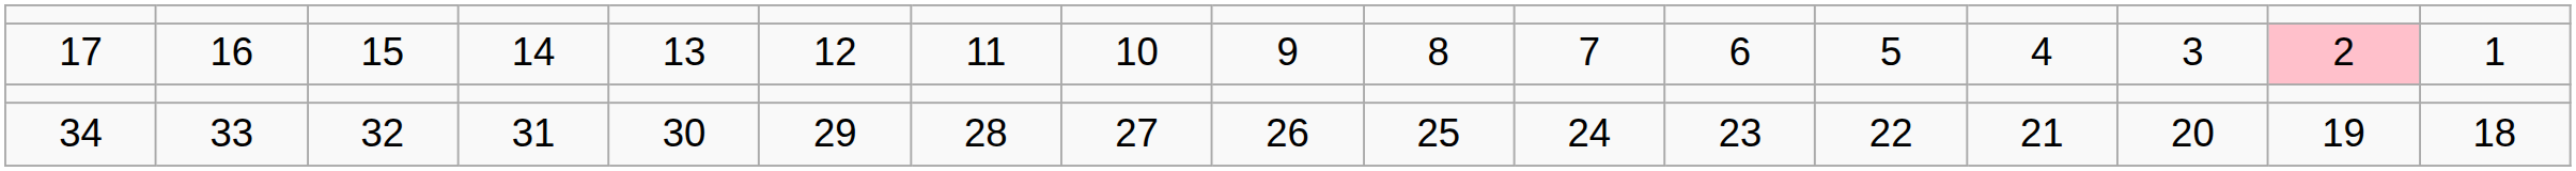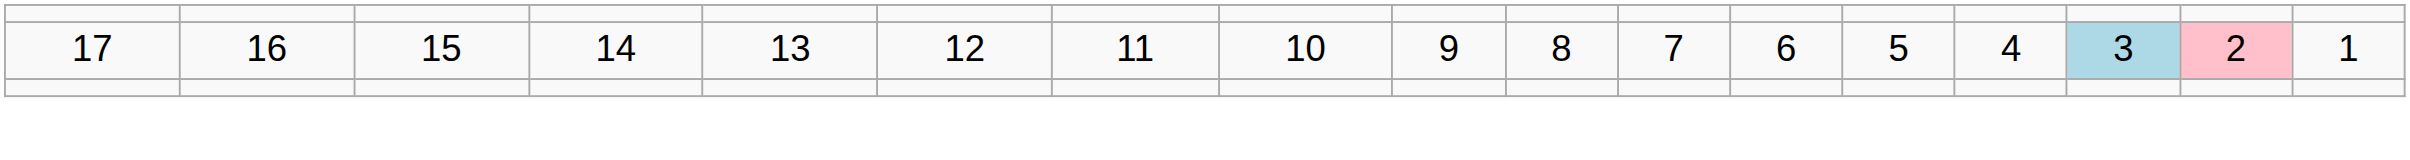 <table class="wikitable" style="border-collapse:collapse; text-align: center; font-size: 120%; width: 100%;">
 <tr>
 <td><span></span></td>
 <td><span></span></td>
 <td><span></span></td>
 <td><span></span></td>
 <td><span></span></td>
 <td><span></span></td>
 <td><span></span></td>
 <td><span></span></td>
 <td><span></span></td>
 <td><span></span></td>
 <td><span></span></td>
 <td><span></span></td>
 <td><span></span></td>
 <td><span></span></td>
 <td><span></span></td>
 <td><span></span></td>
 <td><span></span></td>
 </tr>
 <tr>
 <td>17</td>
 <td>16</td>
 <td>15</td>
 <td>14</td>
 <td>13</td>
 <td>12</td>
 <td>11</td>
 <td>10</td>
 <td>9</td>
 <td>8</td>
 <td>7</td>
 <td>6</td>
 <td>5</td>
 <td>4</td>
-<td>3</td>
+<td style="background: lightblue;">3</td>
 <td style="background: pink;">2</td>
 <td>1</td>
 </tr>
 <tr>
 <td><span></span></td>
 <td><span></span></td>
 <td><span></span></td>
 <td><span></span></td>
 <td><span></span></td>
 <td><span></span></td>
 <td><span></span></td>
 <td><span></span></td>
 <td><span></span></td>
 <td><span></span></td>
 <td><span></span></td>
 <td><span></span></td>
 <td><span></span></td>
 <td><span></span></td>
 <td><span></span></td>
 <td><span></span></td>
 <td><span></span></td>
 </tr>
-<tr>
-<td>34</td>
-<td>33</td>
-<td>32</td>
-<td>31</td>
-<td>30</td>
-<td>29</td>
-<td>28</td>
-<td>27</td>
-<td>26</td>
-<td>25</td>
-<td>24</td>
-<td>23</td>
-<td>22</td>
-<td>21</td>
-<td>20</td>
-<td>19</td>
-<td>18</td>
-</tr>
 </table>
